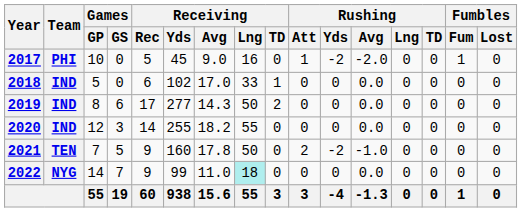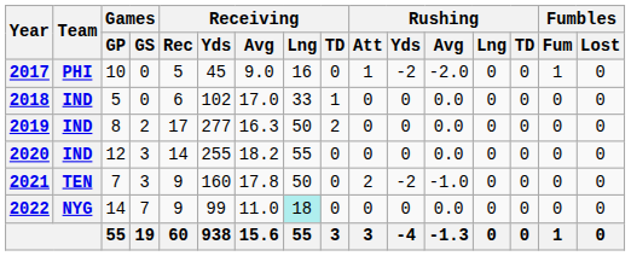 <table class="wikitable" style="text-align:center;">
 <tr>
 <th rowspan="2">Year</th>
 <th rowspan="2">Team</th>
 <th colspan="2">Games</th>
 <th colspan="5">Receiving</th>
 <th colspan="5">Rushing</th>
 <th colspan="2">Fumbles</th>
 </tr>
 <tr>
 <th>GP</th>
 <th>GS</th>
 <th>Rec</th>
 <th>Yds</th>
 <th>Avg</th>
 <th>Lng</th>
 <th>TD</th>
 <th>Att</th>
 <th>Yds</th>
 <th>Avg</th>
 <th>Lng</th>
 <th>TD</th>
 <th>Fum</th>
 <th>Lost</th>
 </tr>
 <tr>
 <th><a href='#'>2017</a></th>
 <th><a href='#'>PHI</a></th>
 <td>10</td>
 <td>0</td>
 <td>5</td>
 <td>45</td>
 <td>9.0</td>
 <td>16</td>
 <td>0</td>
 <td>1</td>
 <td>-2</td>
 <td>-2.0</td>
 <td>0</td>
 <td>0</td>
 <td>1</td>
 <td>0</td>
 </tr>
 <tr>
 <th><a href='#'>2018</a></th>
 <th><a href='#'>IND</a></th>
 <td>5</td>
 <td>0</td>
 <td>6</td>
 <td>102</td>
 <td>17.0</td>
 <td>33</td>
 <td>1</td>
 <td>0</td>
 <td>0</td>
 <td>0.0</td>
 <td>0</td>
 <td>0</td>
 <td>0</td>
 <td>0</td>
 </tr>
 <tr>
 <th><a href='#'>2019</a></th>
 <th><a href='#'>IND</a></th>
 <td>8</td>
-<td>6</td>
+<td>2</td>
 <td>17</td>
 <td>277</td>
-<td>14.3</td>
+<td>16.3</td>
 <td>50</td>
 <td>2</td>
 <td>0</td>
 <td>0</td>
 <td>0.0</td>
 <td>0</td>
 <td>0</td>
 <td>0</td>
 <td>0</td>
 </tr>
 <tr>
 <th><a href='#'>2020</a></th>
 <th><a href='#'>IND</a></th>
 <td>12</td>
 <td>3</td>
 <td>14</td>
 <td>255</td>
 <td>18.2</td>
 <td>55</td>
 <td>0</td>
 <td>0</td>
 <td>0</td>
 <td>0.0</td>
 <td>0</td>
 <td>0</td>
 <td>0</td>
 <td>0</td>
 </tr>
 <tr>
 <th><a href='#'>2021</a></th>
 <th><a href='#'>TEN</a></th>
 <td>7</td>
-<td>5</td>
+<td>3</td>
 <td>9</td>
 <td>160</td>
 <td>17.8</td>
 <td>50</td>
 <td>0</td>
 <td>2</td>
 <td>-2</td>
 <td>-1.0</td>
 <td>0</td>
 <td>0</td>
 <td>0</td>
 <td>0</td>
 </tr>
 <tr>
 <th><a href='#'>2022</a></th>
 <th><a href='#'>NYG</a></th>
 <td>14</td>
 <td>7</td>
 <td>9</td>
 <td>99</td>
 <td>11.0</td>
 <td style="background: paleturquoise;">18</td>
 <td>0</td>
 <td>0</td>
 <td>0</td>
 <td>0.0</td>
 <td>0</td>
 <td>0</td>
 <td>0</td>
 <td>0</td>
 </tr>
 <tr>
 <th colspan="2"></th>
 <th>55</th>
 <th>19</th>
 <th>60</th>
 <th>938</th>
 <th>15.6</th>
 <th>55</th>
 <th>3</th>
 <th>3</th>
 <th>-4</th>
 <th>-1.3</th>
 <th>0</th>
 <th>0</th>
 <th>1</th>
 <th>0</th>
 </tr>
 </table>
